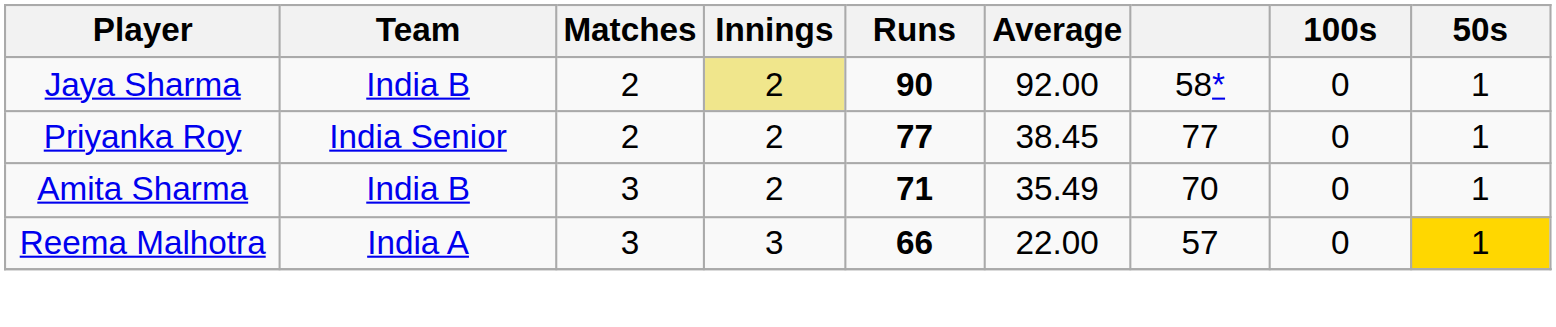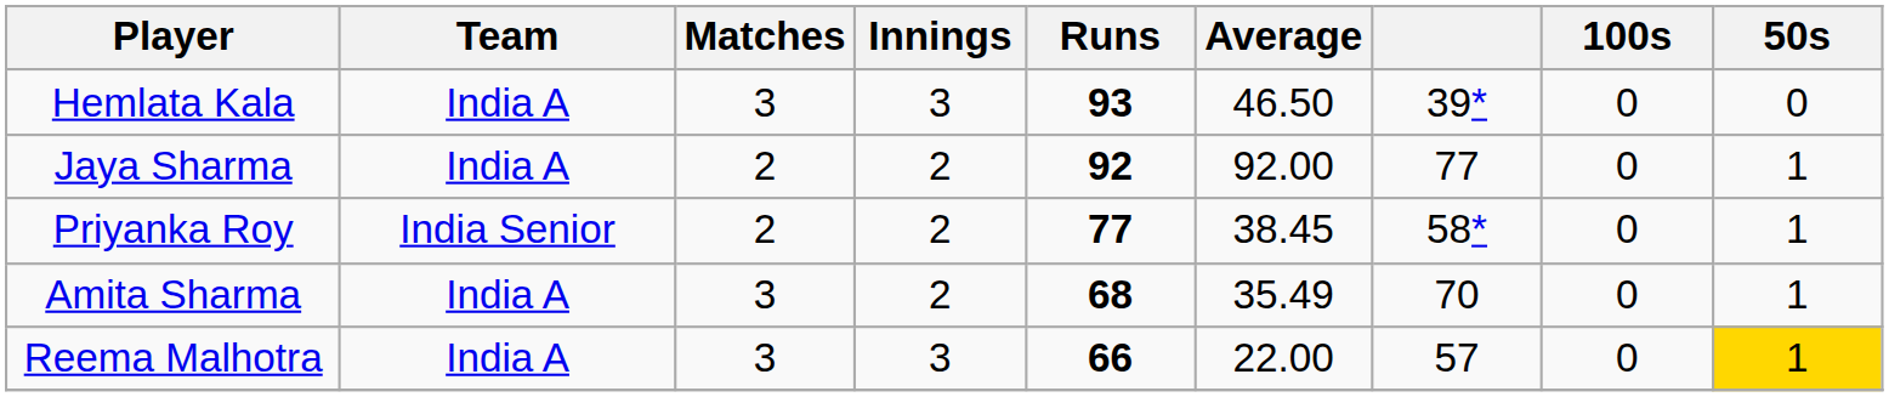 <table class="wikitable" style="text-align:center;">
 <tr>
 <th width=125>Player</th>
 <th width=125>Team</th>
 <th width=60>Matches</th>
 <th width=60>Innings</th>
 <th width=60>Runs</th>
 <th width=60>Average</th>
 <th width=60></th>
 <th width=60>100s</th>
 <th width=60>50s</th>
 </tr>
 <tr>
+<td><a href='#'>Hemlata Kala</a></td>
+<td><a href='#'>India A</a></td>
+<td>3</td>
+<td>3</td>
+<td><strong>93</strong></td>
+<td>46.50</td>
+<td>39<a href='#'>*</a></td>
+<td>0</td>
+<td>0</td>
+</tr>
+<tr>
 <td><a href='#'>Jaya Sharma</a></td>
-<td><a href='#'>India B</a></td>
+<td><a href='#'>India A</a></td>
 <td>2</td>
-<td style="background: khaki;">2</td>
-<td><strong>90</strong></td>
+<td>2</td>
+<td><strong>92</strong></td>
 <td>92.00</td>
-<td>58<a href='#'>*</a></td>
+<td>77</td>
 <td>0</td>
 <td>1</td>
 </tr>
 <tr>
 <td><a href='#'>Priyanka Roy</a></td>
 <td><a href='#'>India Senior</a></td>
 <td>2</td>
 <td>2</td>
 <td><strong>77</strong></td>
 <td>38.45</td>
-<td>77</td>
+<td>58<a href='#'>*</a></td>
 <td>0</td>
 <td>1</td>
 </tr>
 <tr>
 <td><a href='#'>Amita Sharma</a></td>
-<td><a href='#'>India B</a></td>
+<td><a href='#'>India A</a></td>
 <td>3</td>
 <td>2</td>
-<td><strong>71</strong></td>
+<td><strong>68</strong></td>
 <td>35.49</td>
 <td>70</td>
 <td>0</td>
 <td>1</td>
 </tr>
 <tr>
 <td><a href='#'>Reema Malhotra</a></td>
 <td><a href='#'>India A</a></td>
 <td>3</td>
 <td>3</td>
 <td><strong>66</strong></td>
 <td>22.00</td>
 <td>57</td>
 <td>0</td>
 <td style="background: gold;">1</td>
 </tr>
 <tr>
 </tr>
 </table>
